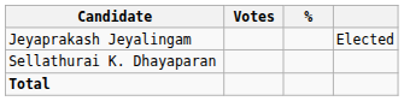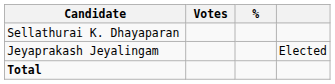 <table class="wikitable" border="1" style="text-align:right;">
 <tr>
 <th align=left width="200">Candidate</th>
 <th align=left width="50">Votes</th>
 <th align=left width="40">%</th>
 <th align=left width="50"></th>
 </tr>
 <tr>
+<td align=left>Sellathurai K. Dhayaparan</td>
+<td></td>
+<td></td>
+<td></td>
+</tr>
+<tr>
 <td align=left>Jeyaprakash Jeyalingam</td>
 <td></td>
 <td></td>
 <td align=left>Elected</td>
-</tr>
-<tr>
-<td align=left>Sellathurai K. Dhayaparan</td>
-<td></td>
-<td></td>
-<td></td>
 </tr>
 <tr>
 <td align=left><strong>Total</strong></td>
 <td></td>
 <td></td>
 <td></td>
 </tr>
 </table>
